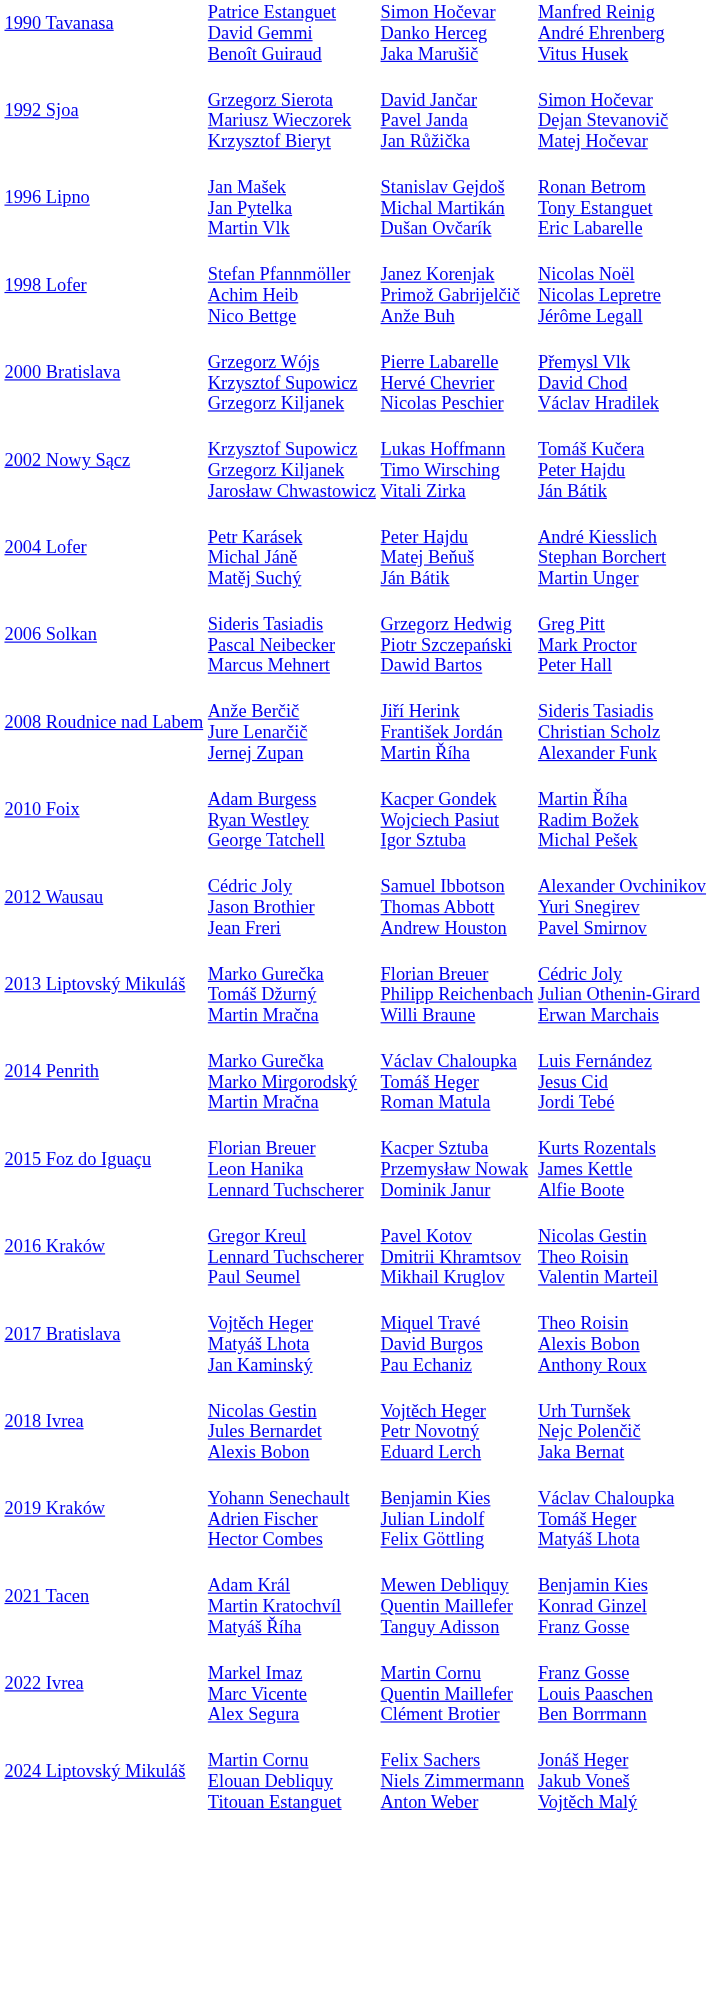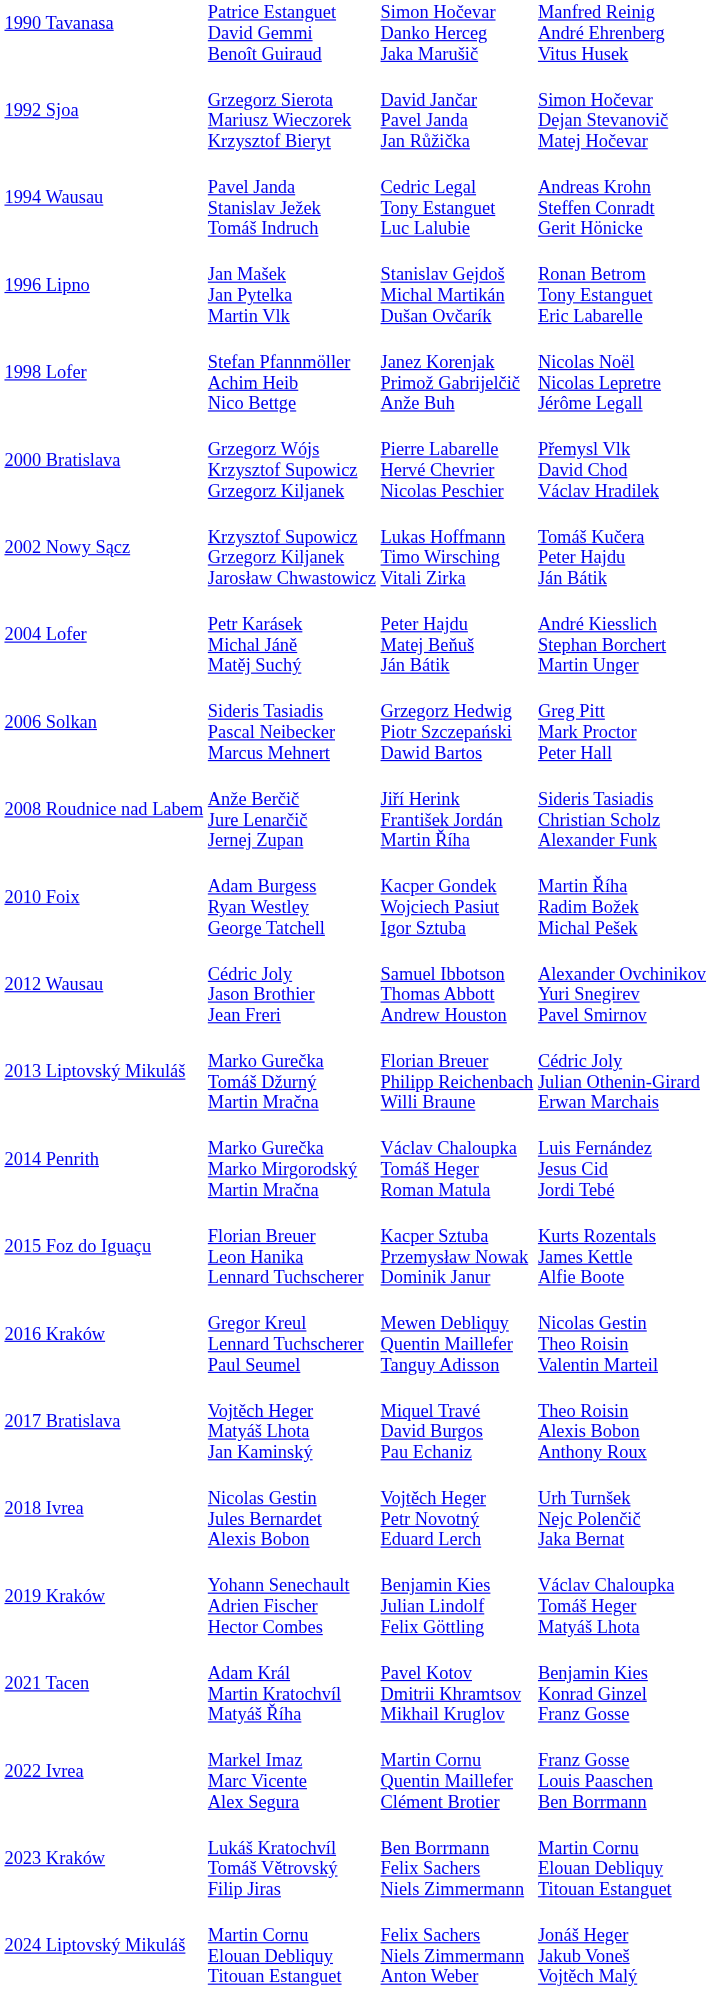 <table>
 <tr>
 <td><a href='#'>1990 Tavanasa</a></td>
 <td><br><a href='#'>Patrice Estanguet</a><br><a href='#'>David Gemmi</a><br><a href='#'>Benoît Guiraud</a></td>
 <td><br><a href='#'>Simon Hočevar</a><br><a href='#'>Danko Herceg</a><br><a href='#'>Jaka Marušič</a></td>
 <td><br><a href='#'>Manfred Reinig</a><br><a href='#'>André Ehrenberg</a><br><a href='#'>Vitus Husek</a></td>
 </tr>
 <tr>
 <td><a href='#'>1992 Sjoa</a></td>
 <td><br><a href='#'>Grzegorz Sierota</a><br><a href='#'>Mariusz Wieczorek</a><br><a href='#'>Krzysztof Bieryt</a></td>
 <td><br><a href='#'>David Jančar</a><br><a href='#'>Pavel Janda</a><br><a href='#'>Jan Růžička</a></td>
 <td><br><a href='#'>Simon Hočevar</a><br><a href='#'>Dejan Stevanovič</a><br><a href='#'>Matej Hočevar</a></td>
+</tr>
+<tr>
+<td><a href='#'>1994 Wausau</a></td>
+<td><br><a href='#'>Pavel Janda</a><br><a href='#'>Stanislav Ježek</a><br><a href='#'>Tomáš Indruch</a></td>
+<td><br><a href='#'>Cedric Legal</a><br><a href='#'>Tony Estanguet</a><br><a href='#'>Luc Lalubie</a></td>
+<td><br><a href='#'>Andreas Krohn</a><br><a href='#'>Steffen Conradt</a><br><a href='#'>Gerit Hönicke</a></td>
 </tr>
 <tr>
 <td><a href='#'>1996 Lipno</a></td>
 <td><br><a href='#'>Jan Mašek</a><br><a href='#'>Jan Pytelka</a><br><a href='#'>Martin Vlk</a></td>
 <td><br><a href='#'>Stanislav Gejdoš</a><br><a href='#'>Michal Martikán</a><br><a href='#'>Dušan Ovčarík</a></td>
 <td><br><a href='#'>Ronan Betrom</a><br><a href='#'>Tony Estanguet</a><br><a href='#'>Eric Labarelle</a></td>
 </tr>
 <tr>
 <td><a href='#'>1998 Lofer</a></td>
 <td><br><a href='#'>Stefan Pfannmöller</a><br><a href='#'>Achim Heib</a><br><a href='#'>Nico Bettge</a></td>
 <td><br><a href='#'>Janez Korenjak</a><br><a href='#'>Primož Gabrijelčič</a><br><a href='#'>Anže Buh</a></td>
 <td><br><a href='#'>Nicolas Noël</a><br><a href='#'>Nicolas Lepretre</a><br><a href='#'>Jérôme Legall</a></td>
 </tr>
 <tr>
 <td><a href='#'>2000 Bratislava</a></td>
 <td><br><a href='#'>Grzegorz Wójs</a><br><a href='#'>Krzysztof Supowicz</a><br><a href='#'>Grzegorz Kiljanek</a></td>
 <td><br><a href='#'>Pierre Labarelle</a><br><a href='#'>Hervé Chevrier</a><br><a href='#'>Nicolas Peschier</a></td>
 <td><br><a href='#'>Přemysl Vlk</a><br><a href='#'>David Chod</a><br><a href='#'>Václav Hradilek</a></td>
 </tr>
 <tr>
 <td><a href='#'>2002 Nowy Sącz</a></td>
 <td><br><a href='#'>Krzysztof Supowicz</a><br><a href='#'>Grzegorz Kiljanek</a><br><a href='#'>Jarosław Chwastowicz</a></td>
 <td><br><a href='#'>Lukas Hoffmann</a><br><a href='#'>Timo Wirsching</a><br><a href='#'>Vitali Zirka</a></td>
 <td><br><a href='#'>Tomáš Kučera</a><br><a href='#'>Peter Hajdu</a><br><a href='#'>Ján Bátik</a></td>
 </tr>
 <tr>
 <td><a href='#'>2004 Lofer</a></td>
 <td><br><a href='#'>Petr Karásek</a><br><a href='#'>Michal Jáně</a><br><a href='#'>Matěj Suchý</a></td>
 <td><br><a href='#'>Peter Hajdu</a><br><a href='#'>Matej Beňuš</a><br><a href='#'>Ján Bátik</a></td>
 <td><br><a href='#'>André Kiesslich</a><br><a href='#'>Stephan Borchert</a><br><a href='#'>Martin Unger</a></td>
 </tr>
 <tr>
 <td><a href='#'>2006 Solkan</a></td>
 <td><br><a href='#'>Sideris Tasiadis</a><br><a href='#'>Pascal Neibecker</a><br><a href='#'>Marcus Mehnert</a></td>
 <td><br><a href='#'>Grzegorz Hedwig</a><br><a href='#'>Piotr Szczepański</a><br><a href='#'>Dawid Bartos</a></td>
 <td><br><a href='#'>Greg Pitt</a><br><a href='#'>Mark Proctor</a><br><a href='#'>Peter Hall</a></td>
 </tr>
 <tr>
 <td><a href='#'>2008 Roudnice nad Labem</a></td>
 <td><br><a href='#'>Anže Berčič</a><br><a href='#'>Jure Lenarčič</a><br><a href='#'>Jernej Zupan</a></td>
 <td><br><a href='#'>Jiří Herink</a><br><a href='#'>František Jordán</a><br><a href='#'>Martin Říha</a></td>
 <td><br><a href='#'>Sideris Tasiadis</a><br><a href='#'>Christian Scholz</a><br><a href='#'>Alexander Funk</a></td>
 </tr>
 <tr>
 <td><a href='#'>2010 Foix</a></td>
 <td><br><a href='#'>Adam Burgess</a><br><a href='#'>Ryan Westley</a><br><a href='#'>George Tatchell</a></td>
 <td><br><a href='#'>Kacper Gondek</a><br><a href='#'>Wojciech Pasiut</a><br><a href='#'>Igor Sztuba</a></td>
 <td><br><a href='#'>Martin Říha</a><br><a href='#'>Radim Božek</a><br><a href='#'>Michal Pešek</a></td>
 </tr>
 <tr>
 <td><a href='#'>2012 Wausau</a></td>
 <td><br><a href='#'>Cédric Joly</a><br><a href='#'>Jason Brothier</a><br><a href='#'>Jean Freri</a></td>
 <td><br><a href='#'>Samuel Ibbotson</a><br><a href='#'>Thomas Abbott</a><br><a href='#'>Andrew Houston</a></td>
 <td><br><a href='#'>Alexander Ovchinikov</a><br><a href='#'>Yuri Snegirev</a><br><a href='#'>Pavel Smirnov</a></td>
 </tr>
 <tr>
 <td><a href='#'>2013 Liptovský Mikuláš</a></td>
 <td><br><a href='#'>Marko Gurečka</a><br><a href='#'>Tomáš Džurný</a><br><a href='#'>Martin Mračna</a></td>
 <td><br><a href='#'>Florian Breuer</a><br><a href='#'>Philipp Reichenbach</a><br><a href='#'>Willi Braune</a></td>
 <td><br><a href='#'>Cédric Joly</a><br><a href='#'>Julian Othenin-Girard</a><br><a href='#'>Erwan Marchais</a></td>
 </tr>
 <tr>
 <td><a href='#'>2014 Penrith</a></td>
 <td><br><a href='#'>Marko Gurečka</a><br><a href='#'>Marko Mirgorodský</a><br><a href='#'>Martin Mračna</a></td>
 <td><br><a href='#'>Václav Chaloupka</a><br><a href='#'>Tomáš Heger</a><br><a href='#'>Roman Matula</a></td>
 <td><br><a href='#'>Luis Fernández</a><br><a href='#'>Jesus Cid</a><br><a href='#'>Jordi Tebé</a></td>
 </tr>
 <tr>
 <td><a href='#'>2015 Foz do Iguaçu</a></td>
 <td><br><a href='#'>Florian Breuer</a><br><a href='#'>Leon Hanika</a><br><a href='#'>Lennard Tuchscherer</a></td>
 <td><br><a href='#'>Kacper Sztuba</a><br><a href='#'>Przemysław Nowak</a><br><a href='#'>Dominik Janur</a></td>
 <td><br><a href='#'>Kurts Rozentals</a><br><a href='#'>James Kettle</a><br><a href='#'>Alfie Boote</a></td>
 </tr>
 <tr>
 <td><a href='#'>2016 Kraków</a></td>
 <td><br><a href='#'>Gregor Kreul</a><br><a href='#'>Lennard Tuchscherer</a><br><a href='#'>Paul Seumel</a></td>
-<td><br><a href='#'>Pavel Kotov</a><br><a href='#'>Dmitrii Khramtsov</a><br><a href='#'>Mikhail Kruglov</a></td>
+<td><br><a href='#'>Mewen Debliquy</a><br><a href='#'>Quentin Maillefer</a><br><a href='#'>Tanguy Adisson</a></td>
 <td><br><a href='#'>Nicolas Gestin</a><br><a href='#'>Theo Roisin</a><br><a href='#'>Valentin Marteil</a></td>
 </tr>
 <tr>
 <td><a href='#'>2017 Bratislava</a></td>
 <td><br><a href='#'>Vojtěch Heger</a><br><a href='#'>Matyáš Lhota</a><br><a href='#'>Jan Kaminský</a></td>
 <td><br><a href='#'>Miquel Travé</a><br><a href='#'>David Burgos</a><br><a href='#'>Pau Echaniz</a></td>
 <td><br><a href='#'>Theo Roisin</a><br><a href='#'>Alexis Bobon</a><br><a href='#'>Anthony Roux</a></td>
 </tr>
 <tr>
 <td><a href='#'>2018 Ivrea</a></td>
 <td><br><a href='#'>Nicolas Gestin</a><br><a href='#'>Jules Bernardet</a><br><a href='#'>Alexis Bobon</a></td>
 <td><br><a href='#'>Vojtěch Heger</a><br><a href='#'>Petr Novotný</a><br><a href='#'>Eduard Lerch</a></td>
 <td><br><a href='#'>Urh Turnšek</a><br><a href='#'>Nejc Polenčič</a><br><a href='#'>Jaka Bernat</a></td>
 </tr>
 <tr>
 <td><a href='#'>2019 Kraków</a></td>
 <td><br><a href='#'>Yohann Senechault</a><br><a href='#'>Adrien Fischer</a><br><a href='#'>Hector Combes</a></td>
 <td><br><a href='#'>Benjamin Kies</a><br><a href='#'>Julian Lindolf</a><br><a href='#'>Felix Göttling</a></td>
 <td><br><a href='#'>Václav Chaloupka</a><br><a href='#'>Tomáš Heger</a><br><a href='#'>Matyáš Lhota</a></td>
 </tr>
 <tr>
 <td><a href='#'>2021 Tacen</a></td>
 <td><br><a href='#'>Adam Král</a><br><a href='#'>Martin Kratochvíl</a><br><a href='#'>Matyáš Říha</a></td>
-<td><br><a href='#'>Mewen Debliquy</a><br><a href='#'>Quentin Maillefer</a><br><a href='#'>Tanguy Adisson</a></td>
+<td><br><a href='#'>Pavel Kotov</a><br><a href='#'>Dmitrii Khramtsov</a><br><a href='#'>Mikhail Kruglov</a></td>
 <td><br><a href='#'>Benjamin Kies</a><br><a href='#'>Konrad Ginzel</a><br><a href='#'>Franz Gosse</a></td>
 </tr>
 <tr>
 <td><a href='#'>2022 Ivrea</a></td>
 <td><br><a href='#'>Markel Imaz</a><br><a href='#'>Marc Vicente</a><br><a href='#'>Alex Segura</a></td>
 <td><br><a href='#'>Martin Cornu</a><br><a href='#'>Quentin Maillefer</a><br><a href='#'>Clément Brotier</a></td>
 <td><br><a href='#'>Franz Gosse</a><br><a href='#'>Louis Paaschen</a><br><a href='#'>Ben Borrmann</a></td>
 </tr>
 <tr>
+<td><a href='#'>2023 Kraków</a></td>
+<td><br><a href='#'>Lukáš Kratochvíl</a><br><a href='#'>Tomáš Větrovský</a><br><a href='#'>Filip Jiras</a></td>
+<td><br><a href='#'>Ben Borrmann</a><br><a href='#'>Felix Sachers</a><br><a href='#'>Niels Zimmermann</a></td>
+<td><br><a href='#'>Martin Cornu</a><br><a href='#'>Elouan Debliquy</a><br><a href='#'>Titouan Estanguet</a></td>
+</tr>
+<tr>
 <td><a href='#'>2024 Liptovský Mikuláš</a></td>
 <td><br><a href='#'>Martin Cornu</a><br><a href='#'>Elouan Debliquy</a><br><a href='#'>Titouan Estanguet</a></td>
 <td><br><a href='#'>Felix Sachers</a><br><a href='#'>Niels Zimmermann</a><br><a href='#'>Anton Weber</a></td>
 <td><br><a href='#'>Jonáš Heger</a><br><a href='#'>Jakub Voneš</a><br><a href='#'>Vojtěch Malý</a></td>
 </tr>
 </table>
